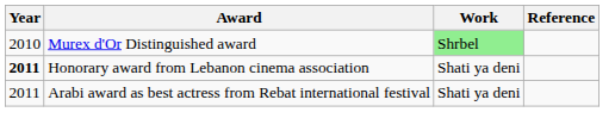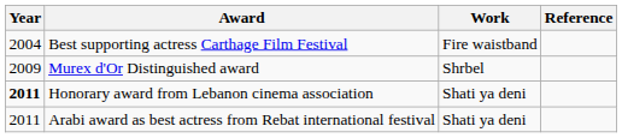 <table class="wikitable">
 <tr>
 <th>Year</th>
 <th>Award</th>
 <th>Work</th>
 <th>Reference</th>
 </tr>
 <tr>
-<td>2010</td>
+<td>2004</td>
+<td>Best supporting actress <a href='#'>Carthage Film Festival</a></td>
+<td>Fire waistband</td>
+<td></td>
+</tr>
+<tr>
+<td>2009</td>
 <td><a href='#'>Murex d'Or</a> Distinguished award</td>
-<td style="background: lightgreen;">Shrbel</td>
+<td>Shrbel</td>
 <td></td>
 </tr>
 <tr>
 <td><strong>2011</strong></td>
 <td>Honorary award from Lebanon cinema association</td>
 <td>Shati ya deni</td>
 <td></td>
 </tr>
 <tr>
 <td>2011</td>
 <td>Arabi award as best actress from Rebat international festival</td>
 <td>Shati ya deni</td>
 <td></td>
 </tr>
 </table>
